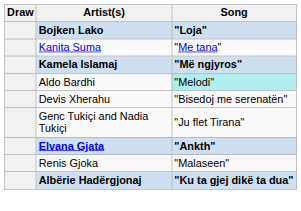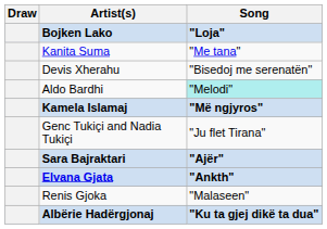 <table class="sortable wikitable plainrowheaders" style="margin: 1em auto 1em auto;">
 <tr>
 <th>Draw</th>
 <th rowspan="1" style="width:12em;">Artist(s)</th>
 <th rowspan="1" style="width:11em;">Song</th>
 </tr>
 <tr style="font-weight:bold; background:#CEDFF2;">
 <th scope="row"></th>
 <td>Bojken Lako</td>
 <td>"Loja"</td>
 </tr>
 <tr>
 <th scope="row"></th>
 <td><a href='#'>Kanita Suma</a></td>
 <td>"<a href='#'>Me tana</a>"</td>
 </tr>
+<tr>
+<th scope="row"></th>
+<td>Devis Xherahu</td>
+<td>"Bisedoj me serenatën"</td>
+</tr>
+<tr>
+<th scope="row"></th>
+<td>Aldo Bardhi</td>
+<td style="background: paleturquoise;">"Melodi"</td>
+</tr>
 <tr style="font-weight:bold; background:#CEDFF2;">
 <th scope="row"></th>
 <td>Kamela Islamaj</td>
 <td>"Më ngjyros"</td>
 </tr>
 <tr>
 <th scope="row"></th>
-<td>Aldo Bardhi</td>
-<td style="background: paleturquoise;">"Melodi"</td>
-</tr>
-<tr>
-<th scope="row"></th>
-<td>Devis Xherahu</td>
-<td>"Bisedoj me serenatën"</td>
-</tr>
-<tr>
-<th scope="row"></th>
 <td>Genc Tukiçi and Nadia Tukiçi</td>
 <td>"Ju flet Tirana"</td>
+</tr>
+<tr style="font-weight:bold; background:#CEDFF2;">
+<th scope="row"></th>
+<td>Sara Bajraktari</td>
+<td>"Ajër"</td>
 </tr>
 <tr style="font-weight:bold; background:#CEDFF2;">
 <th scope="row"></th>
 <td><a href='#'>Elvana Gjata</a></td>
 <td>"Ankth"</td>
 </tr>
 <tr>
 <th scope="row"></th>
 <td>Renis Gjoka</td>
 <td>"Malaseen"</td>
 </tr>
 <tr style="font-weight:bold; background:#CEDFF2;">
 <th scope="row"></th>
 <td>Albërie Hadërgjonaj</td>
 <td>"Ku ta gjej dikë ta dua"</td>
 </tr>
 </table>
